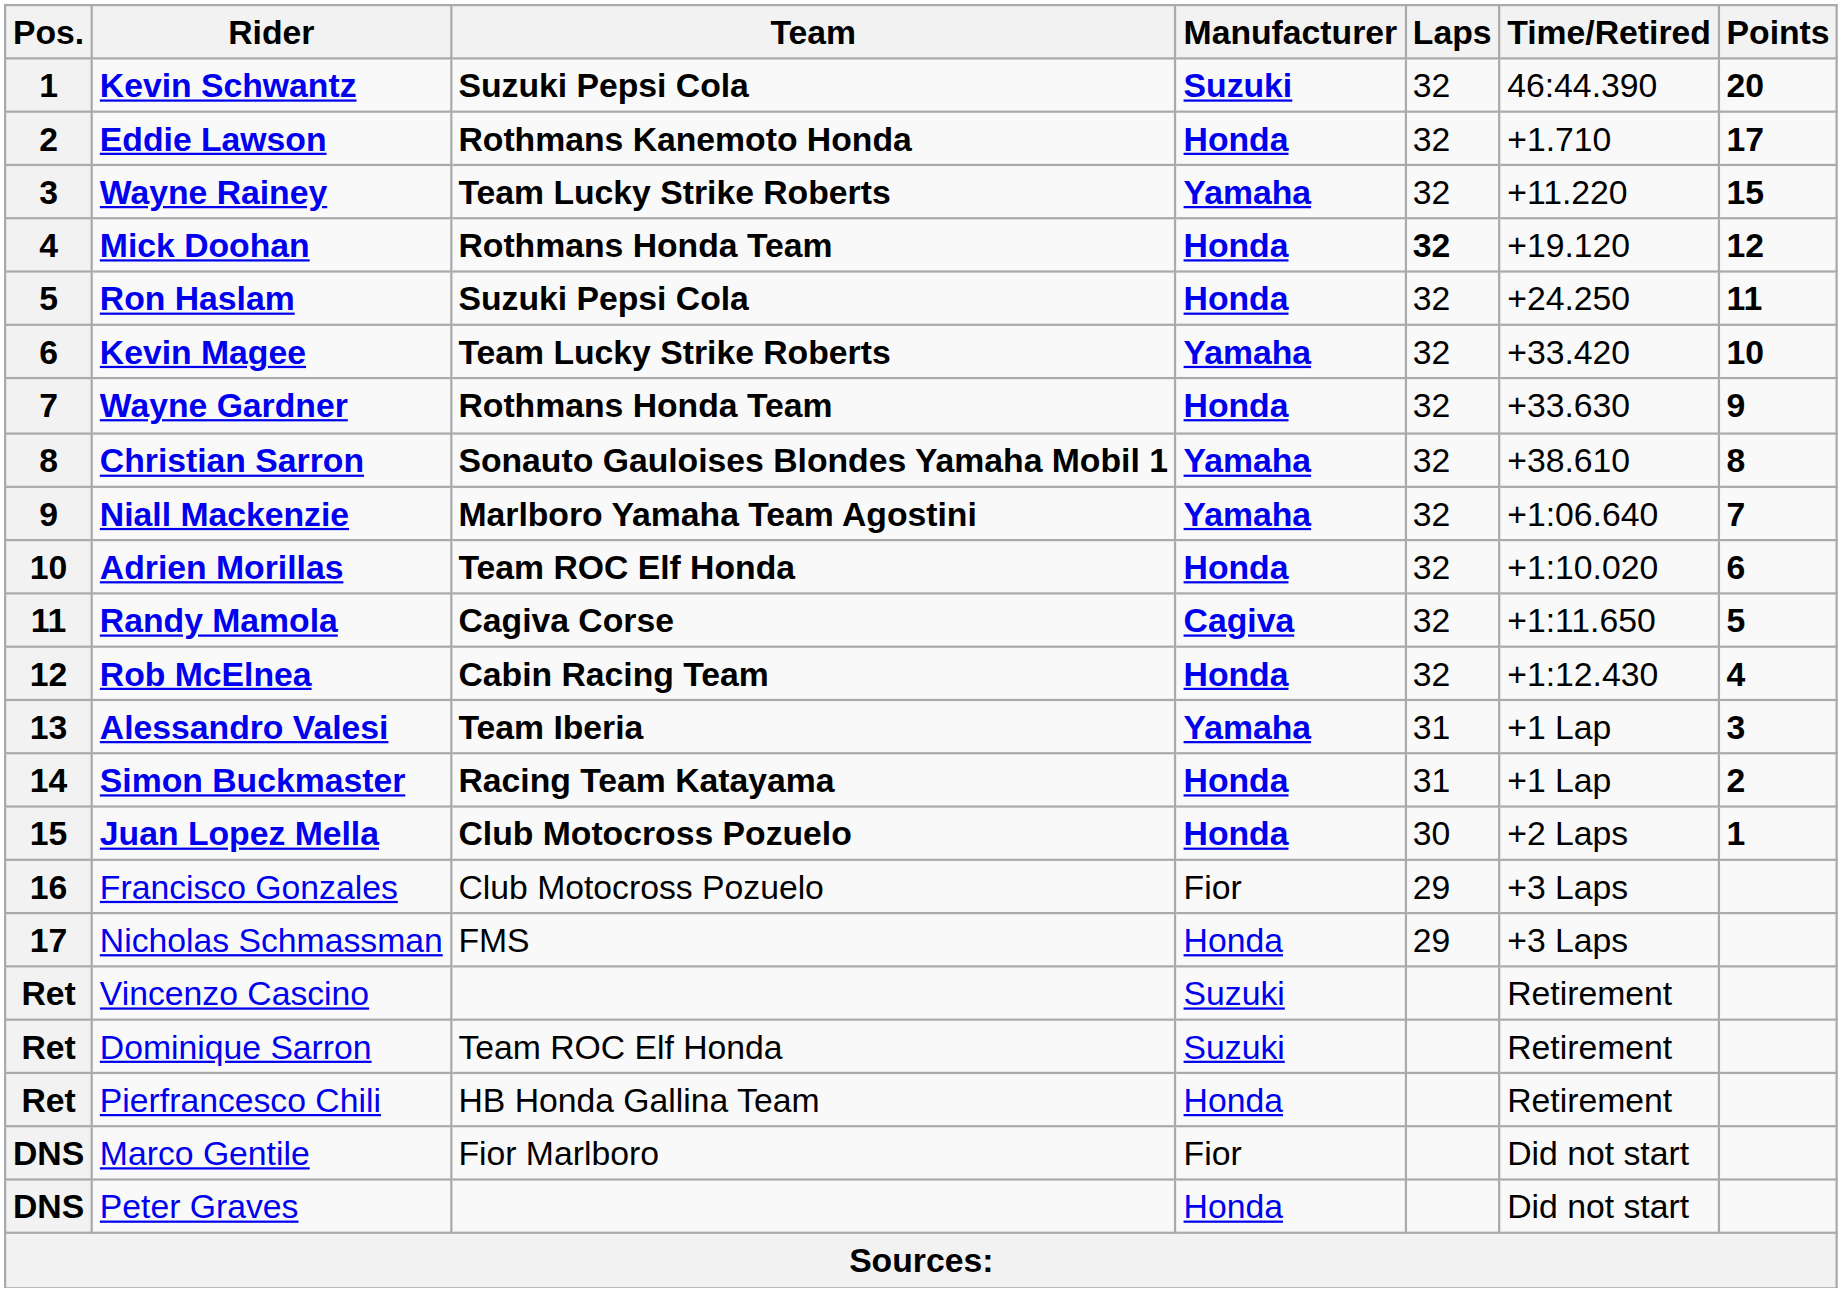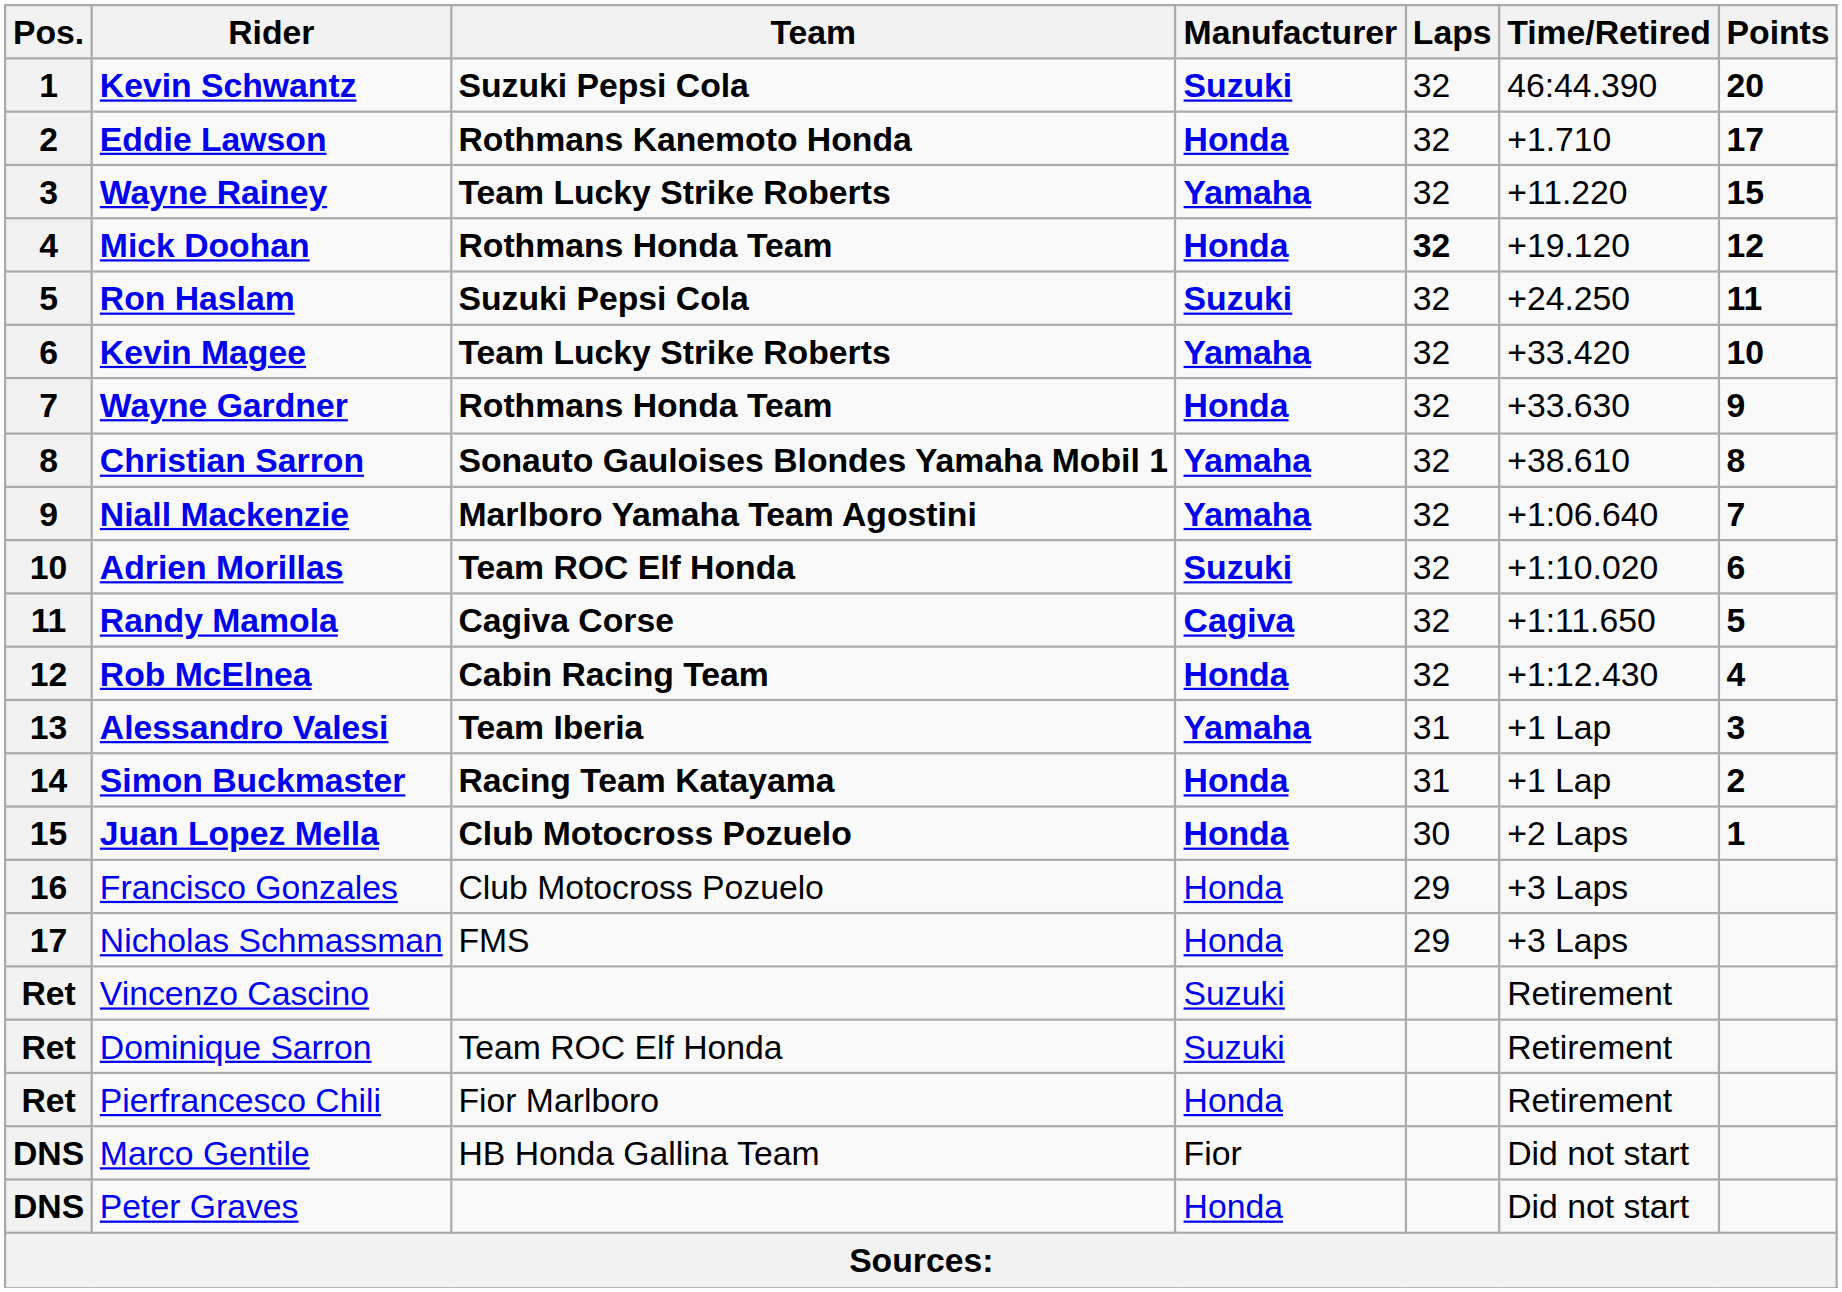 <table class="wikitable" style="font-size: 95%;">
 <tr>
 <th>Pos.</th>
 <th>Rider</th>
 <th>Team</th>
 <th>Manufacturer</th>
 <th>Laps</th>
 <th>Time/Retired</th>
 <th>Points</th>
 </tr>
 <tr>
 <th>1</th>
 <td> <strong><a href='#'>Kevin Schwantz</a></strong></td>
 <td><strong>Suzuki Pepsi Cola</strong></td>
 <td><strong><a href='#'>Suzuki</a></strong></td>
 <td>32</td>
 <td>46:44.390</td>
 <td><strong>20</strong></td>
 </tr>
 <tr>
 <th>2</th>
 <td> <strong><a href='#'>Eddie Lawson</a></strong></td>
 <td><strong>Rothmans Kanemoto Honda</strong></td>
 <td><strong><a href='#'>Honda</a></strong></td>
 <td>32</td>
 <td>+1.710</td>
 <td><strong>17</strong></td>
 </tr>
 <tr>
 <th>3</th>
 <td> <strong><a href='#'>Wayne Rainey</a></strong></td>
 <td><strong>Team Lucky Strike Roberts</strong></td>
 <td><strong><a href='#'>Yamaha</a></strong></td>
 <td>32</td>
 <td>+11.220</td>
 <td><strong>15</strong></td>
 </tr>
 <tr>
 <th>4</th>
 <td> <strong><a href='#'>Mick Doohan</a></strong></td>
 <td><strong>Rothmans Honda Team</strong></td>
 <td><strong><a href='#'>Honda</a></strong></td>
 <td><strong>32</strong></td>
 <td>+19.120</td>
 <td><strong>12</strong></td>
 </tr>
 <tr>
 <th>5</th>
 <td> <strong><a href='#'>Ron Haslam</a></strong></td>
 <td><strong>Suzuki Pepsi Cola</strong></td>
-<td><strong><a href='#'>Honda</a></strong></td>
+<td><strong><a href='#'>Suzuki</a></strong></td>
 <td>32</td>
 <td>+24.250</td>
 <td><strong>11</strong></td>
 </tr>
 <tr>
 <th>6</th>
 <td> <strong><a href='#'>Kevin Magee</a></strong></td>
 <td><strong>Team Lucky Strike Roberts</strong></td>
 <td><strong><a href='#'>Yamaha</a></strong></td>
 <td>32</td>
 <td>+33.420</td>
 <td><strong>10</strong></td>
 </tr>
 <tr>
 <th>7</th>
 <td> <strong><a href='#'>Wayne Gardner</a></strong></td>
 <td><strong>Rothmans Honda Team</strong></td>
 <td><strong><a href='#'>Honda</a></strong></td>
 <td>32</td>
 <td>+33.630</td>
 <td><strong>9</strong></td>
 </tr>
 <tr>
 <th>8</th>
 <td> <strong><a href='#'>Christian Sarron</a></strong></td>
 <td><strong>Sonauto Gauloises Blondes Yamaha Mobil 1</strong></td>
 <td><strong><a href='#'>Yamaha</a></strong></td>
 <td>32</td>
 <td>+38.610</td>
 <td><strong>8</strong></td>
 </tr>
 <tr>
 <th>9</th>
 <td> <strong><a href='#'>Niall Mackenzie</a></strong></td>
 <td><strong>Marlboro Yamaha Team Agostini</strong></td>
 <td><strong><a href='#'>Yamaha</a></strong></td>
 <td>32</td>
 <td>+1:06.640</td>
 <td><strong>7</strong></td>
 </tr>
 <tr>
 <th>10</th>
 <td> <strong><a href='#'>Adrien Morillas</a></strong></td>
 <td><strong>Team ROC Elf Honda</strong></td>
-<td><strong><a href='#'>Honda</a></strong></td>
+<td><strong><a href='#'>Suzuki</a></strong></td>
 <td>32</td>
 <td>+1:10.020</td>
 <td><strong>6</strong></td>
 </tr>
 <tr>
 <th>11</th>
 <td> <strong><a href='#'>Randy Mamola</a></strong></td>
 <td><strong>Cagiva Corse</strong></td>
 <td><strong><a href='#'>Cagiva</a></strong></td>
 <td>32</td>
 <td>+1:11.650</td>
 <td><strong>5</strong></td>
 </tr>
 <tr>
 <th>12</th>
 <td> <strong><a href='#'>Rob McElnea</a></strong></td>
 <td><strong>Cabin Racing Team</strong></td>
 <td><strong><a href='#'>Honda</a></strong></td>
 <td>32</td>
 <td>+1:12.430</td>
 <td><strong>4</strong></td>
 </tr>
 <tr>
 <th>13</th>
 <td> <strong><a href='#'>Alessandro Valesi</a></strong></td>
 <td><strong>Team Iberia</strong></td>
 <td><strong><a href='#'>Yamaha</a></strong></td>
 <td>31</td>
 <td>+1 Lap</td>
 <td><strong>3</strong></td>
 </tr>
 <tr>
 <th>14</th>
 <td> <strong><a href='#'>Simon Buckmaster</a></strong></td>
 <td><strong>Racing Team Katayama</strong></td>
 <td><strong><a href='#'>Honda</a></strong></td>
 <td>31</td>
 <td>+1 Lap</td>
 <td><strong>2</strong></td>
 </tr>
 <tr>
 <th>15</th>
 <td> <strong><a href='#'>Juan Lopez Mella</a></strong></td>
 <td><strong>Club Motocross Pozuelo</strong></td>
 <td><strong><a href='#'>Honda</a></strong></td>
 <td>30</td>
 <td>+2 Laps</td>
 <td><strong>1</strong></td>
 </tr>
 <tr>
 <th>16</th>
 <td> <a href='#'>Francisco Gonzales</a></td>
 <td>Club Motocross Pozuelo</td>
-<td>Fior</td>
+<td><a href='#'>Honda</a></td>
 <td>29</td>
 <td>+3 Laps</td>
 <td></td>
 </tr>
 <tr>
 <th>17</th>
 <td> <a href='#'>Nicholas Schmassman</a></td>
 <td>FMS</td>
 <td><a href='#'>Honda</a></td>
 <td>29</td>
 <td>+3 Laps</td>
 <td></td>
 </tr>
 <tr>
 <th>Ret</th>
 <td> <a href='#'>Vincenzo Cascino</a></td>
 <td></td>
 <td><a href='#'>Suzuki</a></td>
 <td></td>
 <td>Retirement</td>
 <td></td>
 </tr>
 <tr>
 <th>Ret</th>
 <td> <a href='#'>Dominique Sarron</a></td>
 <td>Team ROC Elf Honda</td>
 <td><a href='#'>Suzuki</a></td>
 <td></td>
 <td>Retirement</td>
 <td></td>
 </tr>
 <tr>
 <th>Ret</th>
 <td> <a href='#'>Pierfrancesco Chili</a></td>
-<td>HB Honda Gallina Team</td>
+<td>Fior Marlboro</td>
 <td><a href='#'>Honda</a></td>
 <td></td>
 <td>Retirement</td>
 <td></td>
 </tr>
 <tr>
 <th>DNS</th>
 <td> <a href='#'>Marco Gentile</a></td>
-<td>Fior Marlboro</td>
+<td>HB Honda Gallina Team</td>
 <td>Fior</td>
 <td></td>
 <td>Did not start</td>
 <td></td>
 </tr>
 <tr>
 <th>DNS</th>
 <td> <a href='#'>Peter Graves</a></td>
 <td></td>
 <td><a href='#'>Honda</a></td>
 <td></td>
 <td>Did not start</td>
 <td></td>
 </tr>
 <tr>
 <th colspan="9">Sources: </th>
 </tr>
 </table>
